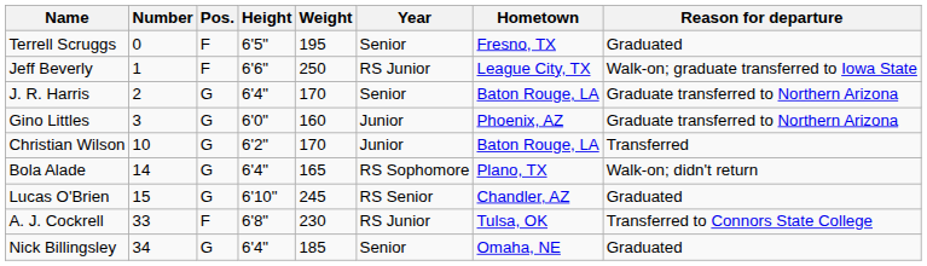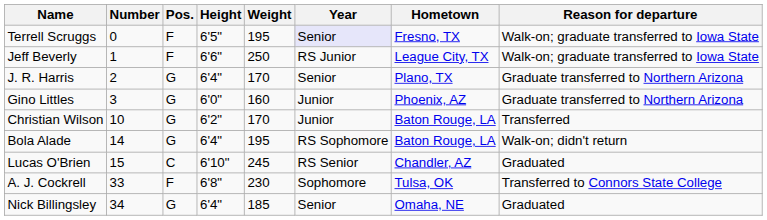 <table class="wikitable sortable" border="1">
 <tr>
 <th>Name</th>
 <th>Number</th>
 <th>Pos.</th>
 <th>Height</th>
 <th>Weight</th>
 <th>Year</th>
 <th>Hometown</th>
 <th class="unsortable">Reason for departure</th>
 </tr>
 <tr>
 <td>Terrell Scruggs</td>
 <td>0</td>
 <td>F</td>
 <td>6'5"</td>
 <td>195</td>
-<td>Senior</td>
+<td style="background: lavender;">Senior</td>
 <td><a href='#'>Fresno, TX</a></td>
-<td>Graduated</td>
+<td>Walk-on; graduate transferred to <a href='#'>Iowa State</a></td>
 </tr>
 <tr>
 <td>Jeff Beverly</td>
 <td>1</td>
 <td>F</td>
 <td>6'6"</td>
 <td>250</td>
 <td>RS Junior</td>
 <td><a href='#'>League City, TX</a></td>
 <td>Walk-on; graduate transferred to <a href='#'>Iowa State</a></td>
 </tr>
 <tr>
 <td>J. R. Harris</td>
 <td>2</td>
 <td>G</td>
 <td>6'4"</td>
 <td>170</td>
 <td>Senior</td>
-<td><a href='#'>Baton Rouge, LA</a></td>
+<td><a href='#'>Plano, TX</a></td>
 <td>Graduate transferred to <a href='#'>Northern Arizona</a></td>
 </tr>
 <tr>
 <td>Gino Littles</td>
 <td>3</td>
 <td>G</td>
 <td>6'0"</td>
 <td>160</td>
 <td>Junior</td>
 <td><a href='#'>Phoenix, AZ</a></td>
 <td>Graduate transferred to <a href='#'>Northern Arizona</a></td>
 </tr>
 <tr>
 <td>Christian Wilson</td>
 <td>10</td>
 <td>G</td>
 <td>6'2"</td>
 <td>170</td>
 <td>Junior</td>
 <td><a href='#'>Baton Rouge, LA</a></td>
 <td>Transferred</td>
 </tr>
 <tr>
 <td>Bola Alade</td>
 <td>14</td>
 <td>G</td>
 <td>6'4"</td>
-<td>165</td>
+<td>195</td>
 <td>RS Sophomore</td>
-<td><a href='#'>Plano, TX</a></td>
+<td><a href='#'>Baton Rouge, LA</a></td>
 <td>Walk-on; didn't return</td>
 </tr>
 <tr>
 <td>Lucas O'Brien</td>
 <td>15</td>
-<td>G</td>
+<td>C</td>
 <td>6'10"</td>
 <td>245</td>
 <td>RS Senior</td>
 <td><a href='#'>Chandler, AZ</a></td>
 <td>Graduated</td>
 </tr>
 <tr>
 <td>A. J. Cockrell</td>
 <td>33</td>
 <td>F</td>
 <td>6'8"</td>
 <td>230</td>
-<td>RS Junior</td>
+<td>Sophomore</td>
 <td><a href='#'>Tulsa, OK</a></td>
 <td>Transferred to <a href='#'>Connors State College</a></td>
 </tr>
 <tr>
 <td>Nick Billingsley</td>
 <td>34</td>
 <td>G</td>
 <td>6'4"</td>
 <td>185</td>
 <td>Senior</td>
 <td><a href='#'>Omaha, NE</a></td>
 <td>Graduated</td>
 </tr>
 </table>
